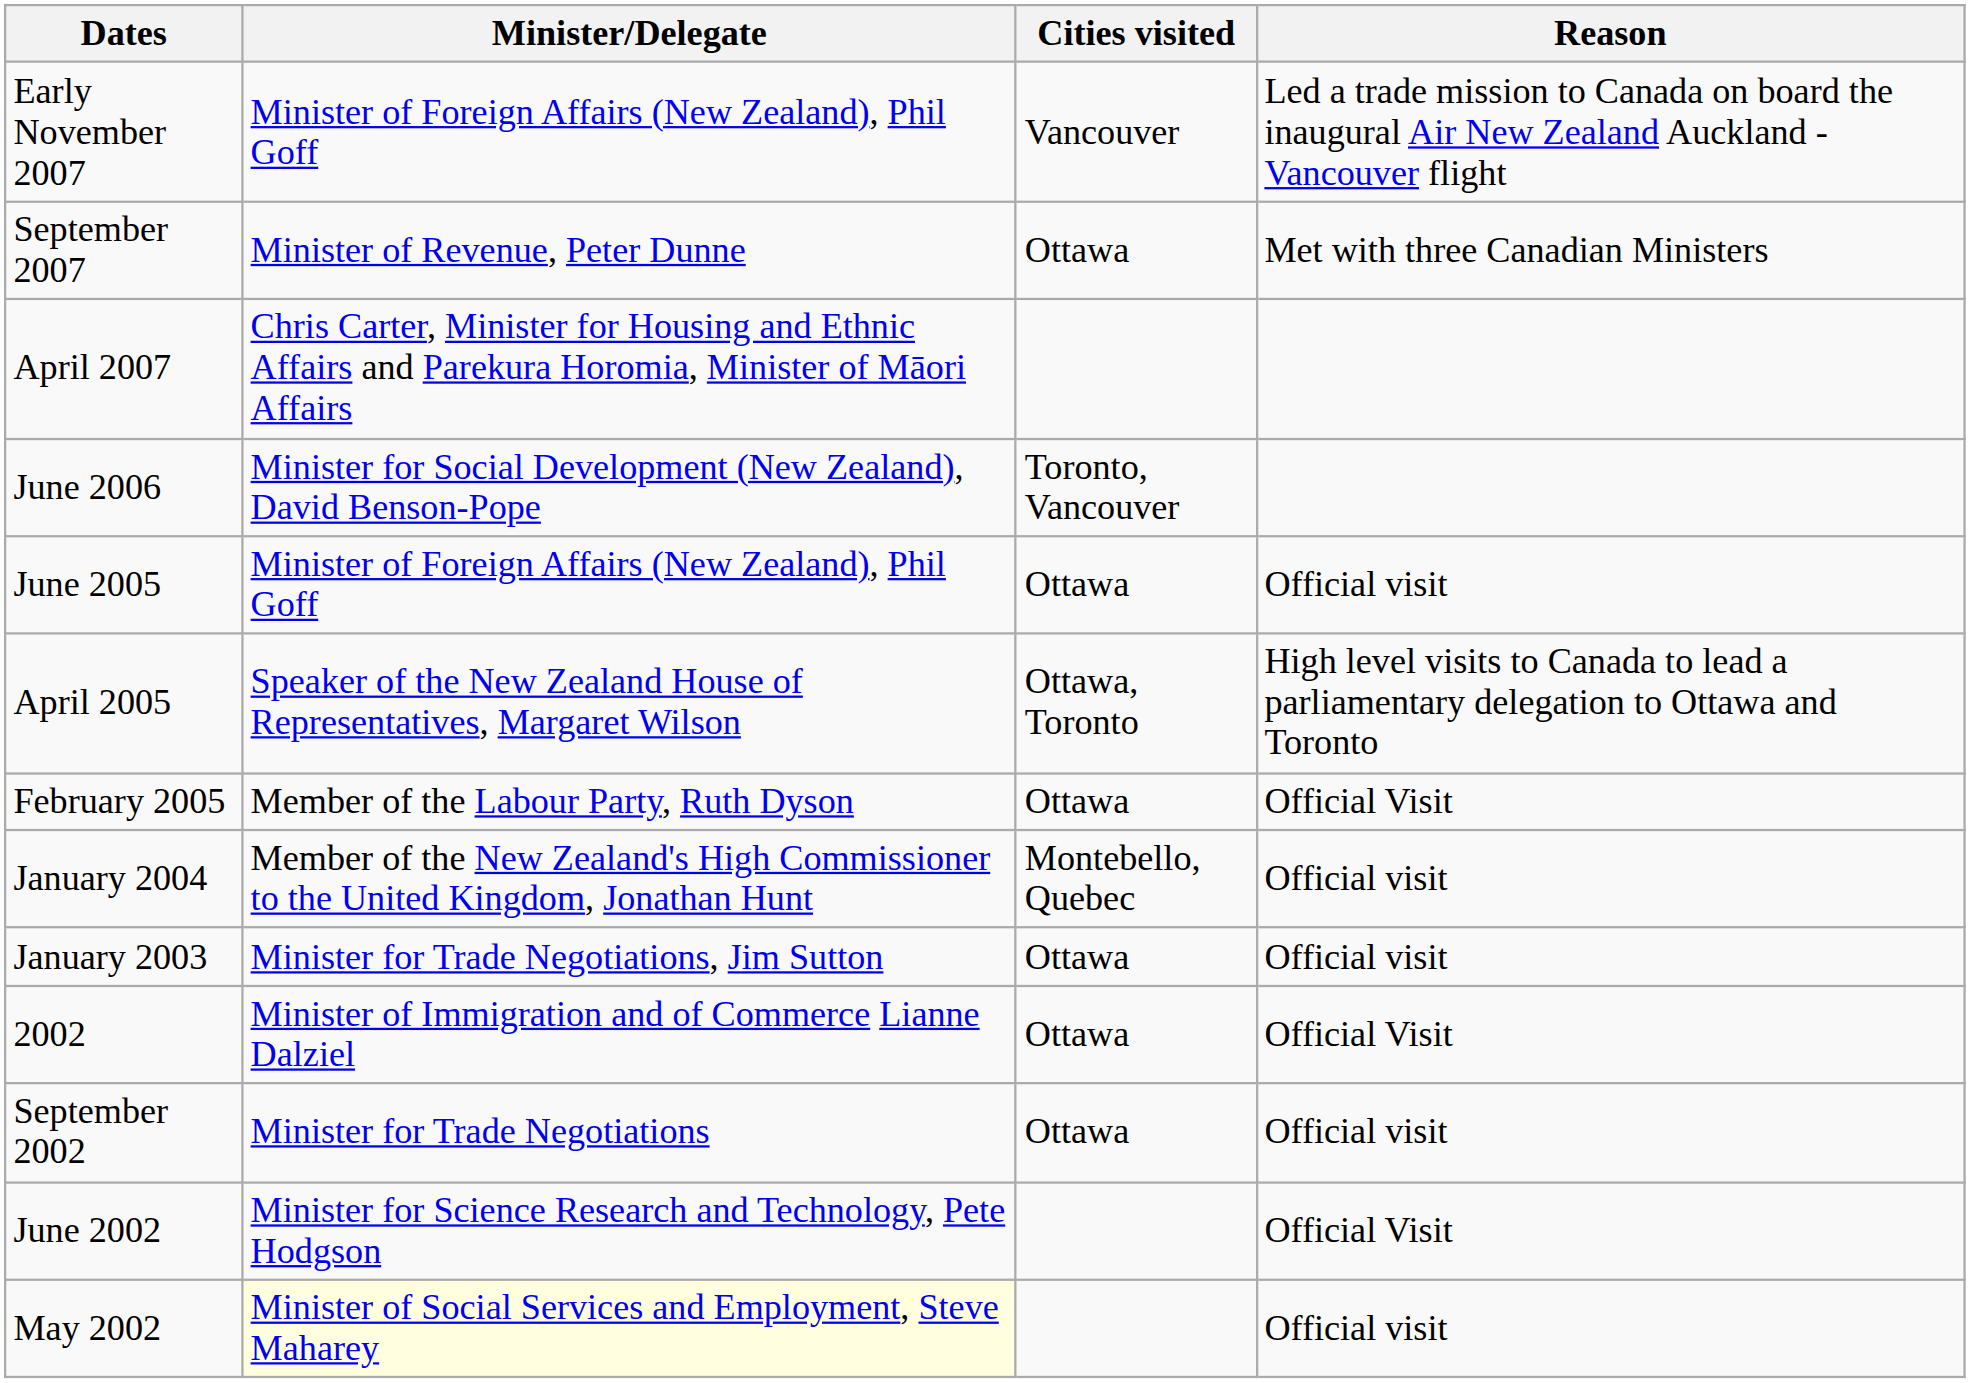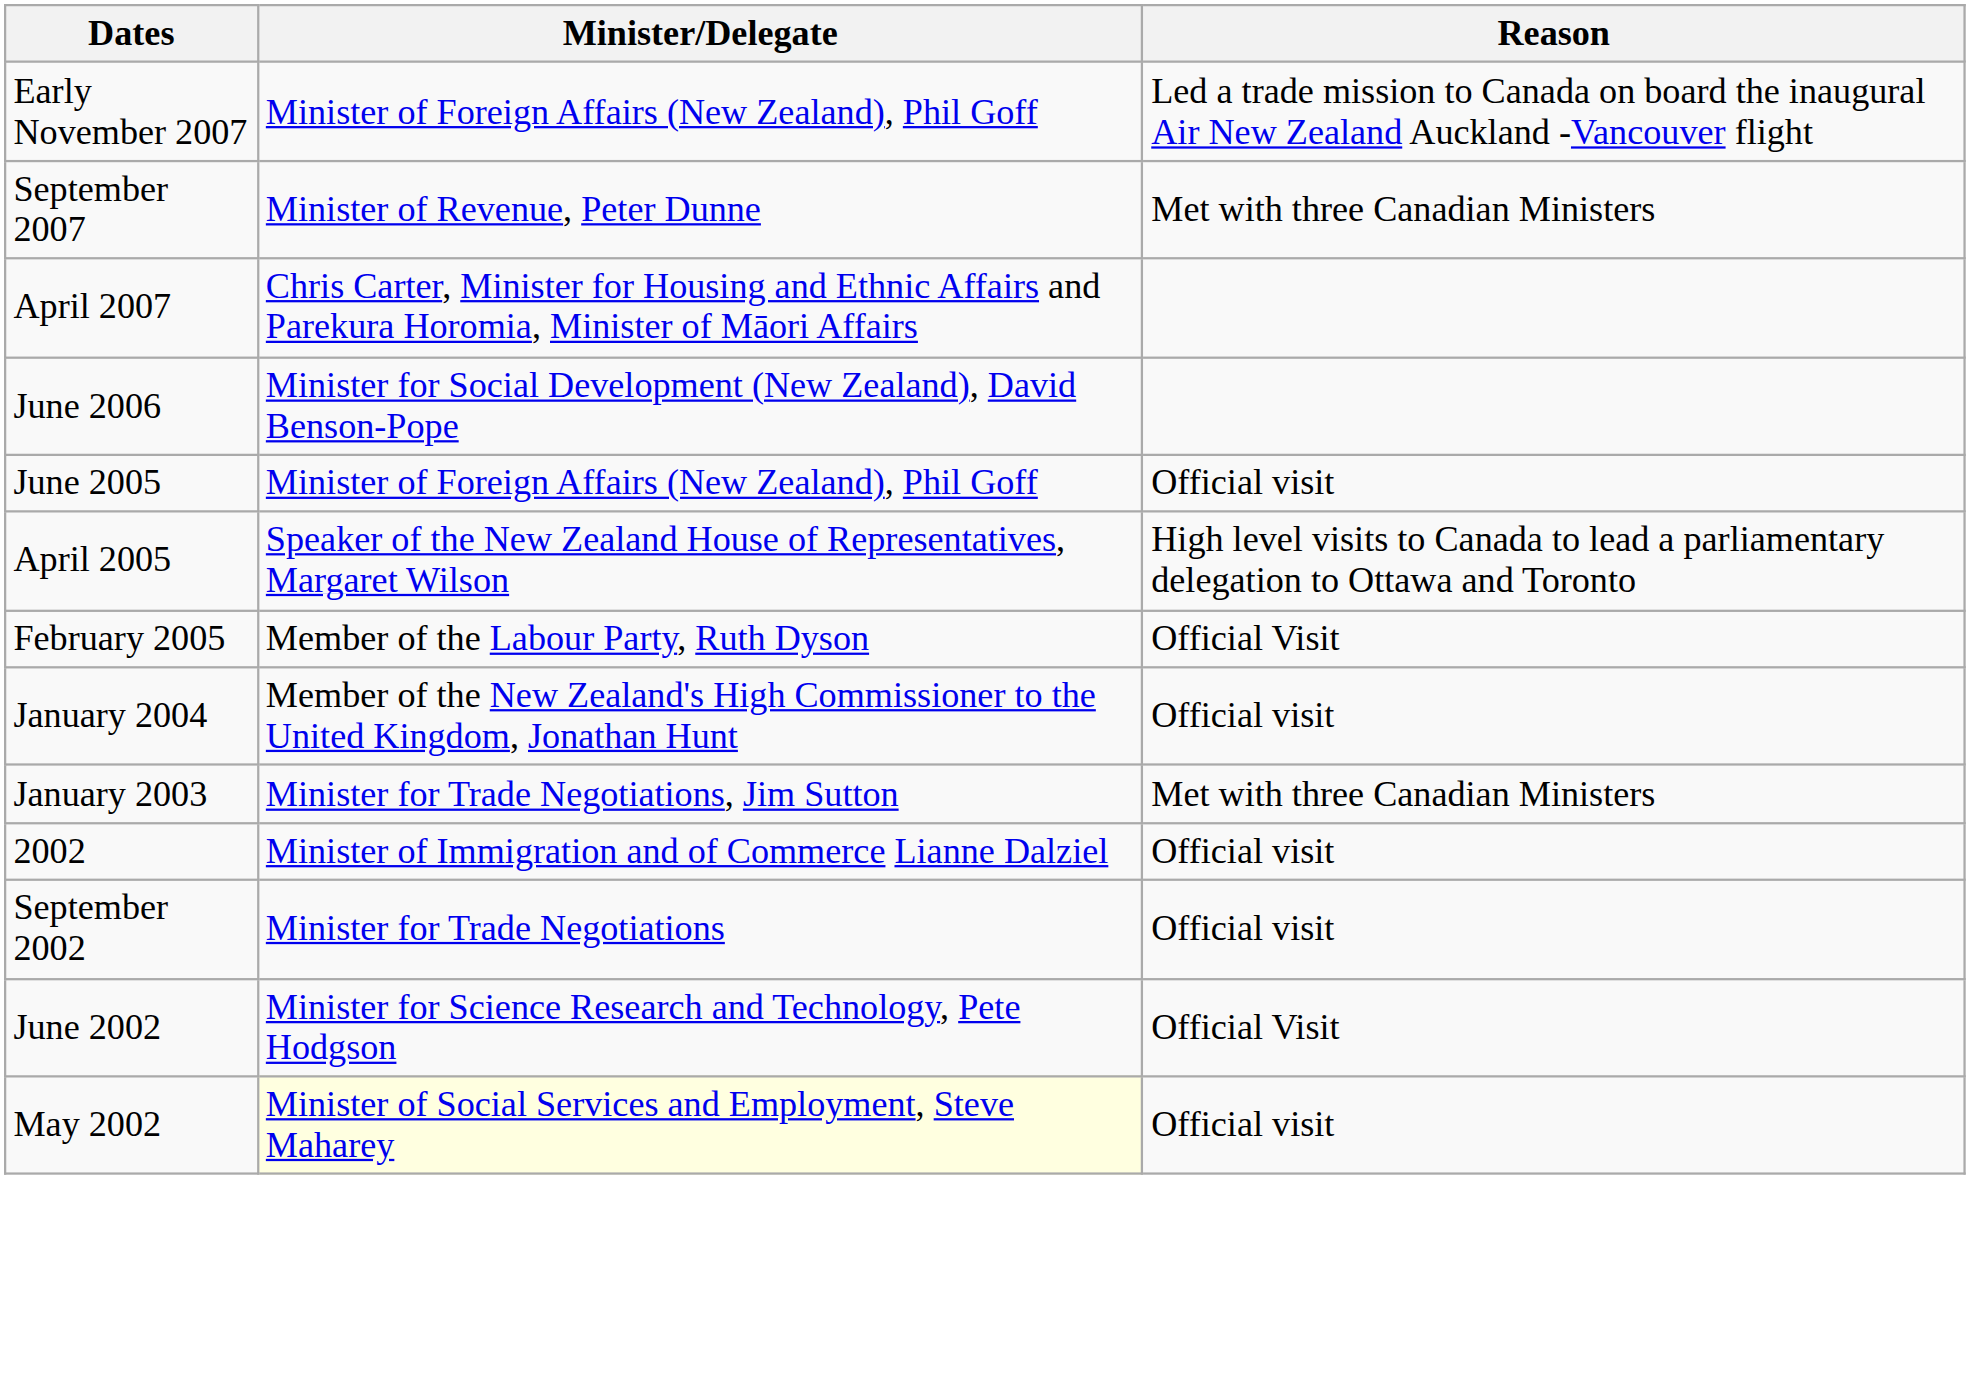 <table class=wikitable>
 <tr>
 <th>Dates</th>
 <th>Minister/Delegate</th>
-<th>Cities visited</th>
 <th>Reason</th>
 </tr>
 <tr>
 <td>Early November 2007</td>
 <td><a href='#'>Minister of Foreign Affairs (New Zealand)</a>, <a href='#'>Phil Goff</a></td>
-<td>Vancouver</td>
 <td>Led a trade mission to Canada on board the inaugural <a href='#'>Air New Zealand</a> Auckland -<a href='#'>Vancouver</a> flight</td>
 </tr>
 <tr>
 <td>September 2007</td>
 <td><a href='#'>Minister of Revenue</a>, <a href='#'>Peter Dunne</a></td>
-<td>Ottawa</td>
 <td>Met with three Canadian Ministers</td>
 </tr>
 <tr>
 <td>April 2007</td>
 <td><a href='#'>Chris Carter</a>, <a href='#'>Minister for Housing and Ethnic Affairs</a> and <a href='#'>Parekura Horomia</a>, <a href='#'>Minister of Māori Affairs</a></td>
 <td></td>
-<td></td>
 </tr>
 <tr>
 <td>June 2006</td>
 <td><a href='#'>Minister for Social Development (New Zealand)</a>, <a href='#'>David Benson-Pope</a></td>
-<td>Toronto, Vancouver</td>
 <td></td>
 </tr>
 <tr>
 <td>June 2005</td>
 <td><a href='#'>Minister of Foreign Affairs (New Zealand)</a>, <a href='#'>Phil Goff</a></td>
-<td>Ottawa</td>
 <td>Official visit</td>
 </tr>
 <tr>
 <td>April 2005</td>
 <td><a href='#'>Speaker of the New Zealand House of Representatives</a>, <a href='#'>Margaret Wilson</a></td>
-<td>Ottawa, Toronto</td>
 <td>High level visits to Canada to lead a parliamentary delegation to Ottawa and Toronto</td>
 </tr>
 <tr>
 <td>February 2005</td>
 <td>Member of the <a href='#'>Labour Party</a>, <a href='#'>Ruth Dyson</a></td>
-<td>Ottawa</td>
 <td>Official Visit</td>
 </tr>
 <tr>
 <td>January 2004</td>
 <td>Member of the <a href='#'>New Zealand's High Commissioner to the United Kingdom</a>, <a href='#'>Jonathan Hunt</a></td>
-<td>Montebello, Quebec</td>
 <td>Official visit</td>
 </tr>
 <tr>
 <td>January 2003</td>
 <td><a href='#'>Minister for Trade Negotiations</a>, <a href='#'>Jim Sutton</a></td>
-<td>Ottawa</td>
-<td>Official visit</td>
+<td>Met with three Canadian Ministers</td>
 </tr>
 <tr>
 <td>2002</td>
 <td><a href='#'>Minister of Immigration and of Commerce</a> <a href='#'>Lianne Dalziel</a></td>
-<td>Ottawa</td>
-<td>Official Visit</td>
+<td>Official visit</td>
 </tr>
 <tr>
 <td>September 2002</td>
 <td><a href='#'>Minister for Trade Negotiations</a></td>
-<td>Ottawa</td>
 <td>Official visit</td>
 </tr>
 <tr>
 <td>June 2002</td>
 <td><a href='#'>Minister for Science Research and Technology</a>, <a href='#'>Pete Hodgson</a></td>
-<td></td>
 <td>Official Visit</td>
 </tr>
 <tr>
 <td>May 2002</td>
 <td style="background: lightyellow;"><a href='#'>Minister of Social Services and Employment</a>, <a href='#'>Steve Maharey</a></td>
-<td></td>
 <td>Official visit</td>
 </tr>
 </table>
